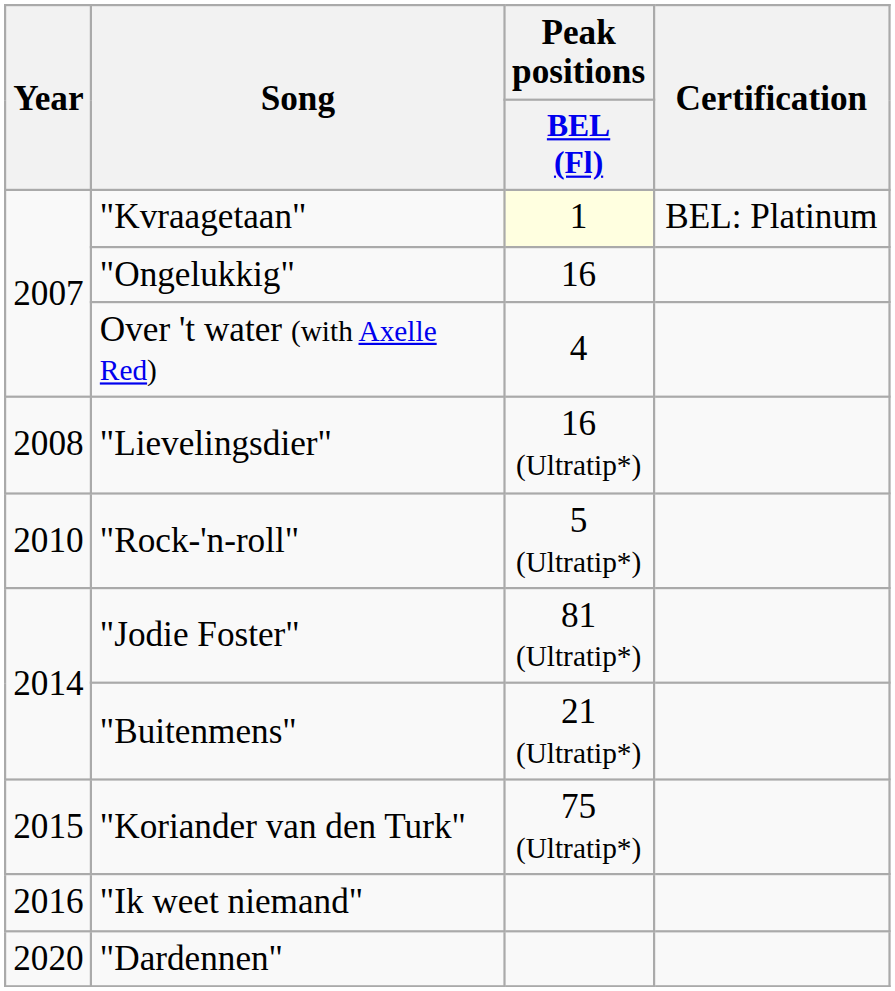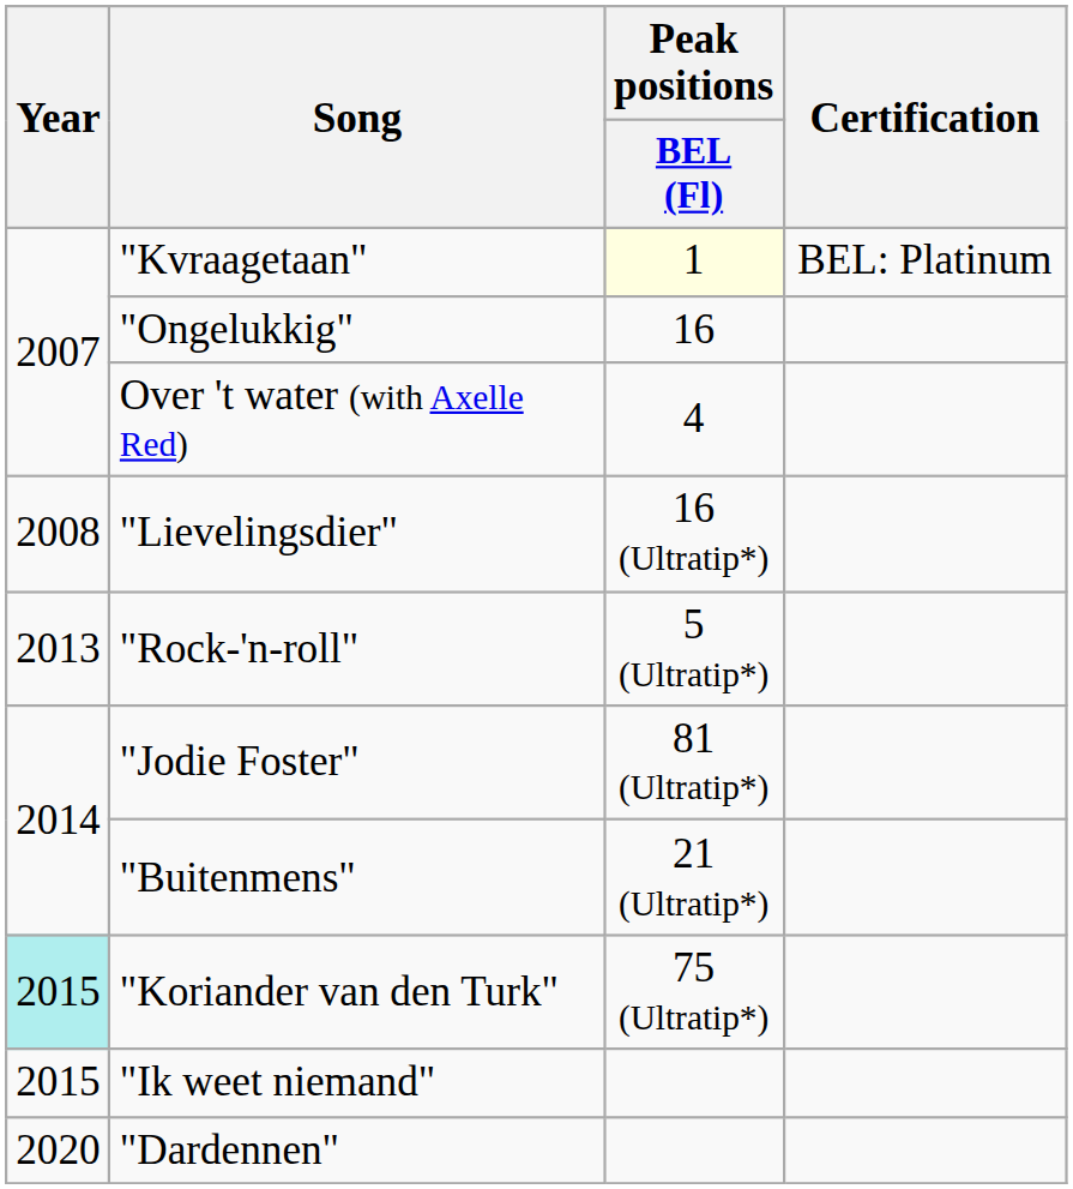 <table class="wikitable">
 <tr>
 <th align="center" rowspan="2" width="10">Year</th>
 <th align="center" rowspan="2" width="180">Song</th>
 <th align="center" colspan="1" width="20">Peak positions</th>
 <th align="center" rowspan="2" width="100">Certification</th>
 </tr>
 <tr>
 <th scope="col" style="width:3em;font-size:90%;"><a href='#'>BEL <br>(Fl)</a><br></th>
 </tr>
 <tr>
 <td style="text-align:center;" rowspan=3>2007</td>
 <td>"Kvraagetaan"</td>
 <td style="background: lightyellow; text-align:center;">1</td>
 <td style="text-align:center;">BEL: Platinum</td>
 </tr>
 <tr>
 <td>"Ongelukkig"</td>
 <td style="text-align:center;">16</td>
 <td style="text-align:center;"></td>
 </tr>
 <tr>
 <td>Over 't water <small>(with <a href='#'>Axelle Red</a>)</small></td>
 <td style="text-align:center;">4</td>
 <td style="text-align:center;"></td>
 </tr>
 <tr>
 <td style="text-align:center;">2008</td>
 <td>"Lievelingsdier"</td>
 <td style="text-align:center;">16<br><small>(Ultratip*)</small></td>
 <td style="text-align:center;"></td>
 </tr>
 <tr>
-<td style="text-align:center;">2010</td>
+<td style="text-align:center;">2013</td>
 <td>"Rock-'n-roll"</td>
 <td style="text-align:center;">5<br><small>(Ultratip*)</small></td>
 <td style="text-align:center;"></td>
 </tr>
 <tr>
 <td style="text-align:center;" rowspan=2>2014</td>
 <td>"Jodie Foster"</td>
 <td style="text-align:center;">81<br><small>(Ultratip*)</small></td>
 <td style="text-align:center;"></td>
 </tr>
 <tr>
 <td>"Buitenmens"</td>
 <td style="text-align:center;">21<br><small>(Ultratip*)</small></td>
 <td style="text-align:center;"></td>
 </tr>
 <tr>
-<td style="text-align:center;">2015</td>
+<td style="background: paleturquoise; text-align:center;">2015</td>
 <td>"Koriander van den Turk"</td>
 <td style="text-align:center;">75<br><small>(Ultratip*)</small></td>
 <td style="text-align:center;"></td>
 </tr>
 <tr>
-<td style="text-align:center;">2016</td>
+<td style="text-align:center;">2015</td>
 <td>"Ik weet niemand"</td>
 <td style="text-align:center;"></td>
 <td style="text-align:center;"></td>
 </tr>
 <tr>
 <td style="text-align:center;">2020</td>
 <td>"Dardennen"</td>
 <td style="text-align:center;"></td>
 <td style="text-align:center;"></td>
 </tr>
 </table>
